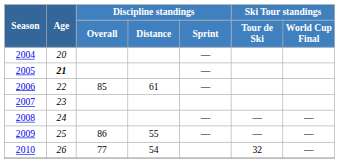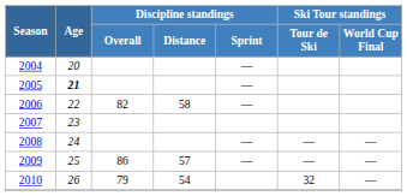 <table class="wikitable" style="font-size:95%; text-align:center; border:grey solid 1px; border-collapse:collapse; background:#ffffff;">
 <tr>
 <th style="background-color:#369; color:white; width:60px;" rowspan="2"> Season </th>
 <th style="background-color:#369; color:white; width:40px;" rowspan="2"> Age </th>
 <th style="background-color:#4180be; color:white;" colspan="3">Discipline standings</th>
 <th style="background-color:#4180be; color:white;" colspan="2">Ski Tour standings</th>
 </tr>
 <tr>
 <th style="background-color:#4180be; color:white; width:75px;">Overall</th>
 <th style="background-color:#4180be; color:white; width:75px;">Distance</th>
 <th style="background-color:#4180be; color:white; width:75px;">Sprint</th>
 <th style="background-color:#4180be; color:white; width:75px;">Tour de<br>Ski</th>
 <th style="background-color:#4180be; color:white; width:75px;">World Cup<br>Final</th>
 </tr>
 <tr>
 <td><a href='#'>2004</a></td>
 <td><em>20</em></td>
 <td></td>
 <td></td>
 <td>—</td>
 <td></td>
 <td></td>
 </tr>
 <tr>
 <td><a href='#'>2005</a></td>
 <td><strong><em>21</em></strong></td>
 <td></td>
 <td></td>
 <td>—</td>
 <td></td>
 <td></td>
 </tr>
 <tr>
 <td><a href='#'>2006</a></td>
 <td><em>22</em></td>
-<td>85</td>
-<td>61</td>
+<td>82</td>
+<td>58</td>
 <td>—</td>
 <td></td>
 <td></td>
 </tr>
 <tr>
 <td><a href='#'>2007</a></td>
 <td><em>23</em></td>
 <td></td>
 <td></td>
 <td></td>
 <td></td>
 <td></td>
 </tr>
 <tr>
 <td><a href='#'>2008</a></td>
 <td><em>24</em></td>
 <td></td>
 <td></td>
 <td>—</td>
 <td>—</td>
 <td>—</td>
 </tr>
 <tr>
 <td><a href='#'>2009</a></td>
 <td><em>25</em></td>
 <td>86</td>
-<td>55</td>
+<td>57</td>
 <td>—</td>
 <td>—</td>
 <td>—</td>
 </tr>
 <tr>
 <td><a href='#'>2010</a></td>
 <td><em>26</em></td>
-<td>77</td>
+<td>79</td>
 <td>54</td>
 <td></td>
 <td>32</td>
 <td>—</td>
 </tr>
 <tr>
 </tr>
 </table>
